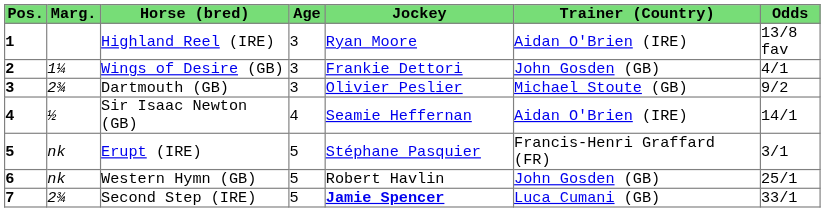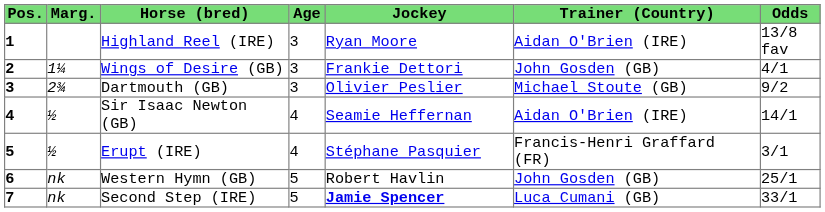 <table class = "sortable" | border="1" cellpadding="0" style="border-collapse: collapse;">
 <tr style="background:#7d7; text-align:center;">
 <th style="width:35px;"><strong>Pos.</strong></th>
 <th style="width:45px;"><strong>Marg.</strong></th>
 <th style="width:160px;"><strong>Horse (bred)</strong></th>
 <th style="width:30px;"><strong>Age</strong></th>
 <th style="width:160px;"><strong>Jockey</strong></th>
 <th style="width:210px;"><strong>Trainer (Country)</strong></th>
 <th style="width:50px;"><strong>Odds</strong></th>
 </tr>
 <tr>
 <td><strong>1</strong></td>
 <td></td>
 <td><a href='#'>Highland Reel</a> (IRE)</td>
 <td>3</td>
 <td><a href='#'>Ryan Moore</a></td>
 <td><a href='#'>Aidan O'Brien</a> (IRE)</td>
 <td>13/8 fav</td>
 </tr>
 <tr>
 <td><strong>2</strong></td>
 <td><em>1¼</em></td>
 <td><a href='#'>Wings of Desire</a> (GB)</td>
 <td>3</td>
 <td><a href='#'>Frankie Dettori</a></td>
 <td><a href='#'>John Gosden</a> (GB)</td>
 <td>4/1</td>
 </tr>
 <tr>
 <td><strong>3</strong></td>
 <td><em>2¾</em></td>
 <td>Dartmouth (GB)</td>
 <td>3</td>
 <td><a href='#'>Olivier Peslier</a></td>
 <td><a href='#'>Michael Stoute</a> (GB)</td>
 <td>9/2</td>
 </tr>
 <tr>
 <td><strong>4</strong></td>
 <td><em>½</em></td>
 <td>Sir Isaac Newton (GB)</td>
 <td>4</td>
 <td><a href='#'>Seamie Heffernan</a></td>
 <td><a href='#'>Aidan O'Brien</a> (IRE)</td>
 <td>14/1</td>
 </tr>
 <tr>
 <td><strong>5</strong></td>
-<td><em>nk</em></td>
+<td><em>½</em></td>
 <td><a href='#'>Erupt</a> (IRE)</td>
-<td>5</td>
+<td>4</td>
 <td><a href='#'>Stéphane Pasquier</a></td>
 <td>Francis-Henri Graffard (FR)</td>
 <td>3/1</td>
 </tr>
 <tr>
 <td><strong>6</strong></td>
 <td><em>nk</em></td>
 <td>Western Hymn (GB)</td>
 <td>5</td>
 <td>Robert Havlin</td>
 <td><a href='#'>John Gosden</a> (GB)</td>
 <td>25/1</td>
 </tr>
 <tr>
 <td><strong>7</strong></td>
-<td><em>2¾</em></td>
+<td><em>nk</em></td>
 <td>Second Step (IRE)</td>
 <td>5</td>
 <td><strong><a href='#'>Jamie Spencer</a></strong></td>
 <td><a href='#'>Luca Cumani</a> (GB)</td>
 <td>33/1</td>
 </tr>
 </table>
